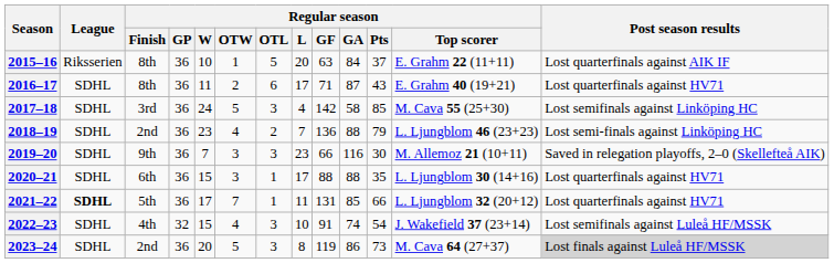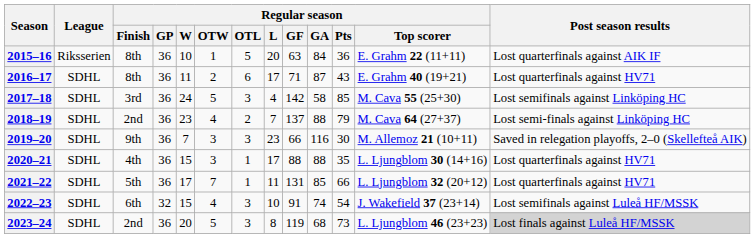 <table class="wikitable" style="text-align: center; font-size: 95%">
 <tr>
 <th rowspan="2">Season</th>
 <th rowspan="2">League</th>
 <th colspan="10">Regular season</th>
 <th rowspan="2">Post season results</th>
 </tr>
 <tr>
 <th>Finish</th>
 <th>GP</th>
 <th>W</th>
 <th>OTW</th>
 <th>OTL</th>
 <th>L</th>
 <th>GF</th>
 <th>GA</th>
 <th>Pts</th>
 <th>Top scorer</th>
 </tr>
 <tr>
 <th><a href='#'>2015–16</a></th>
 <td>Riksserien</td>
 <td>8th</td>
 <td>36</td>
 <td>10</td>
 <td>1</td>
 <td>5</td>
 <td>20</td>
 <td>63</td>
 <td>84</td>
-<td>37</td>
+<td>36</td>
 <td align="left"> <a href='#'>E. Grahm</a> <strong>22</strong> (11+11)</td>
 <td align="left">Lost quarterfinals against <a href='#'>AIK IF</a></td>
 </tr>
 <tr>
 <th><a href='#'>2016–17</a></th>
 <td>SDHL</td>
 <td>8th</td>
 <td>36</td>
 <td>11</td>
 <td>2</td>
 <td>6</td>
 <td>17</td>
 <td>71</td>
 <td>87</td>
 <td>43</td>
 <td align="left"> <a href='#'>E. Grahm</a> <strong>40</strong> (19+21)</td>
 <td align="left">Lost quarterfinals against <a href='#'>HV71</a></td>
 </tr>
 <tr>
 <th><a href='#'>2017–18</a></th>
 <td>SDHL</td>
 <td>3rd</td>
 <td>36</td>
 <td>24</td>
 <td>5</td>
 <td>3</td>
 <td>4</td>
 <td>142</td>
 <td>58</td>
 <td>85</td>
 <td align="left"> <a href='#'>M. Cava</a> <strong>55</strong> (25+30)</td>
 <td align="left">Lost semifinals against <a href='#'>Linköping HC</a></td>
 </tr>
 <tr>
 <th><a href='#'>2018–19</a></th>
 <td>SDHL</td>
 <td>2nd</td>
 <td>36</td>
 <td>23</td>
 <td>4</td>
 <td>2</td>
 <td>7</td>
-<td>136</td>
+<td>137</td>
 <td>88</td>
 <td>79</td>
-<td align="left"> <a href='#'>L. Ljungblom</a> <strong>46</strong> (23+23)</td>
+<td align="left"> <a href='#'>M. Cava</a> <strong>64</strong> (27+37)</td>
 <td align="left">Lost semi-finals against <a href='#'>Linköping HC</a></td>
 </tr>
 <tr>
 <th><a href='#'>2019–20</a></th>
 <td>SDHL</td>
 <td>9th</td>
 <td>36</td>
 <td>7</td>
 <td>3</td>
 <td>3</td>
 <td>23</td>
 <td>66</td>
 <td>116</td>
 <td>30</td>
 <td align="left"> <a href='#'>M. Allemoz</a> <strong>21</strong> (10+11)</td>
 <td align="left">Saved in relegation playoffs, 2–0 (<a href='#'>Skellefteå AIK</a>)</td>
 </tr>
 <tr>
 <th><a href='#'>2020–21</a></th>
 <td>SDHL</td>
-<td>6th</td>
+<td>4th</td>
 <td>36</td>
 <td>15</td>
 <td>3</td>
 <td>1</td>
 <td>17</td>
 <td>88</td>
 <td>88</td>
 <td>35</td>
 <td align="left"> <a href='#'>L. Ljungblom</a> <strong>30</strong> (14+16)</td>
 <td align="left">Lost quarterfinals against <a href='#'>HV71</a></td>
 </tr>
 <tr>
 <th><a href='#'>2021–22</a></th>
-<td><strong>SDHL</strong></td>
+<td>SDHL</td>
 <td>5th</td>
 <td>36</td>
 <td>17</td>
 <td>7</td>
 <td>1</td>
 <td>11</td>
 <td>131</td>
 <td>85</td>
 <td>66</td>
 <td align="left"> <a href='#'>L. Ljungblom</a> <strong>32</strong> (20+12)</td>
 <td align="left">Lost quarterfinals against <a href='#'>HV71</a></td>
 </tr>
 <tr>
 <th><a href='#'>2022–23</a></th>
 <td>SDHL</td>
-<td>4th</td>
+<td>6th</td>
 <td>32</td>
 <td>15</td>
 <td>4</td>
 <td>3</td>
 <td>10</td>
 <td>91</td>
 <td>74</td>
 <td>54</td>
 <td align="left"> <a href='#'>J. Wakefield</a> <strong>37</strong> (23+14)</td>
 <td align="left">Lost semifinals against <a href='#'>Luleå HF/MSSK</a></td>
 </tr>
 <tr>
 <th><a href='#'>2023–24</a></th>
 <td>SDHL</td>
 <td>2nd</td>
 <td>36</td>
 <td>20</td>
 <td>5</td>
 <td>3</td>
 <td>8</td>
 <td>119</td>
-<td>86</td>
+<td>68</td>
 <td>73</td>
-<td align="left"> <a href='#'>M. Cava</a> <strong>64</strong> (27+37)</td>
+<td align="left"> <a href='#'>L. Ljungblom</a> <strong>46</strong> (23+23)</td>
 <td align=left style="background:#D3D3D3">Lost finals against <a href='#'>Luleå HF/MSSK</a></td>
 </tr>
 </table>
